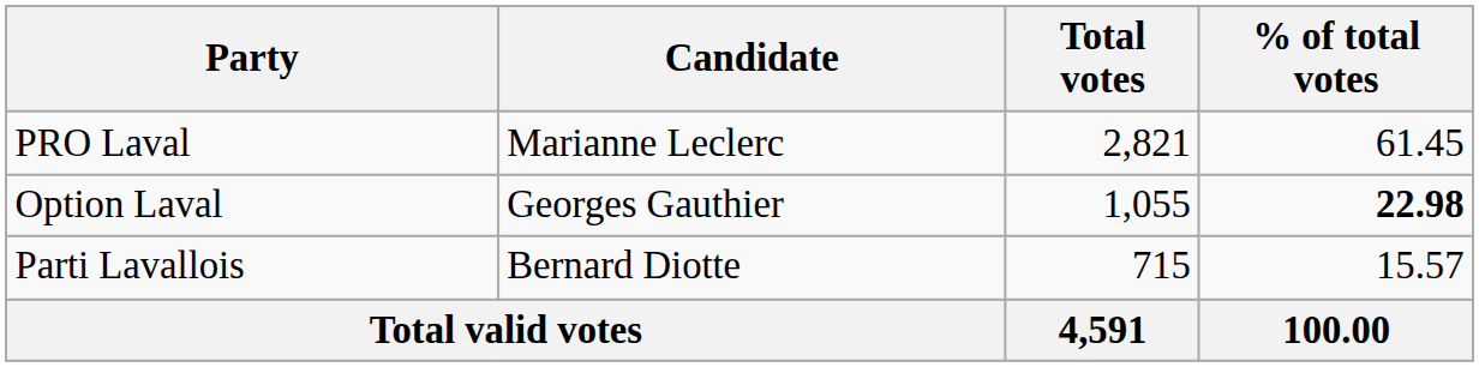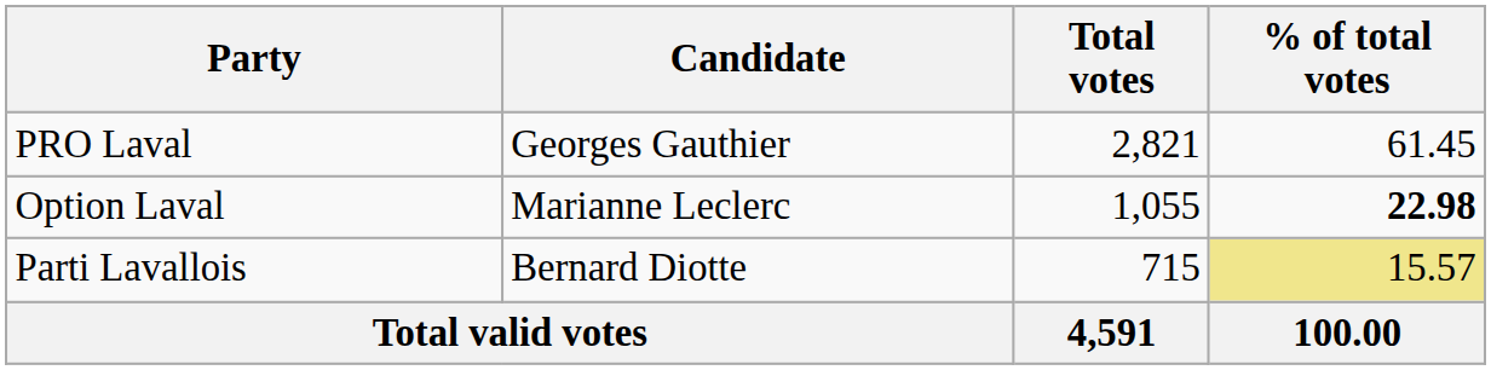 <table style="width:600px;" class="wikitable">
 <tr style="background-color:#E9E9E9">
 <th colspan="2" style="width: 200px">Party</th>
 <th colspan="1" style="width: 200px">Candidate</th>
 <th align="right">Total votes</th>
 <th align="right">% of total votes</th>
 </tr>
 <tr>
 <td colspan="2" align="left">PRO Laval</td>
-<td align="left">Marianne Leclerc</td>
+<td align="left">Georges Gauthier</td>
 <td align="right">2,821</td>
 <td align="right">61.45</td>
 </tr>
 <tr>
 <td colspan="2" align="left">Option Laval</td>
-<td align="left">Georges Gauthier</td>
+<td align="left">Marianne Leclerc</td>
 <td align="right">1,055</td>
 <td align="right"><strong>22.98</strong></td>
 </tr>
 <tr>
 <td colspan="2" align="left">Parti Lavallois</td>
 <td align="left">Bernard Diotte</td>
 <td align="right">715</td>
-<td align="right">15.57</td>
+<td align="right" style="background: khaki;">15.57</td>
 </tr>
 <tr bgcolor="#EEEEEE">
 <th colspan="3"  align="left">Total valid votes</th>
 <th align="right">4,591</th>
 <th align="right">100.00</th>
 </tr>
 </table>
